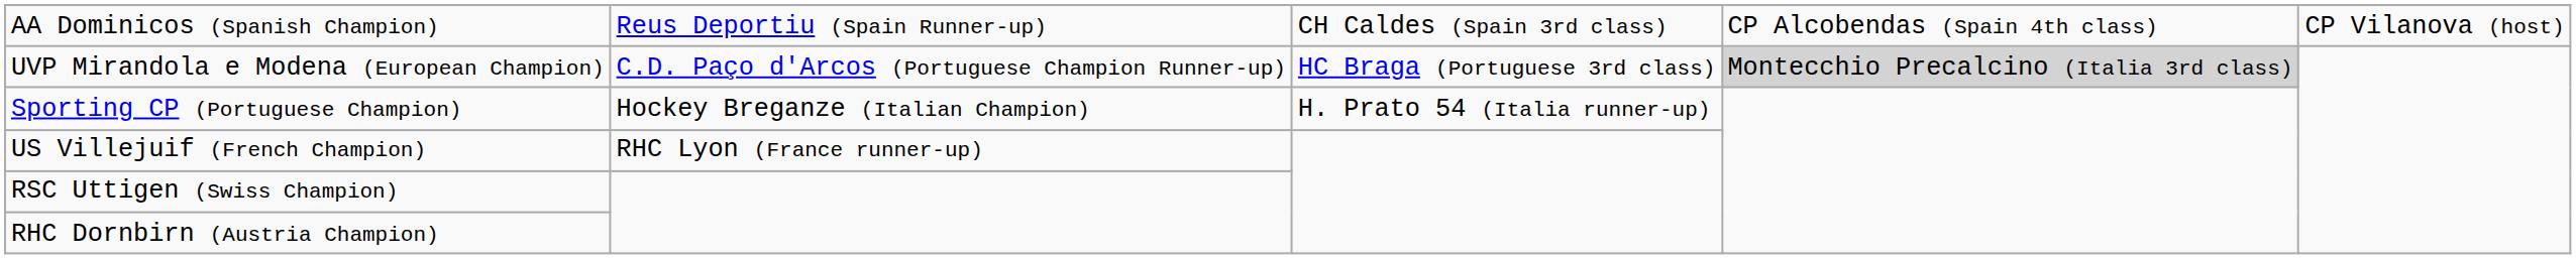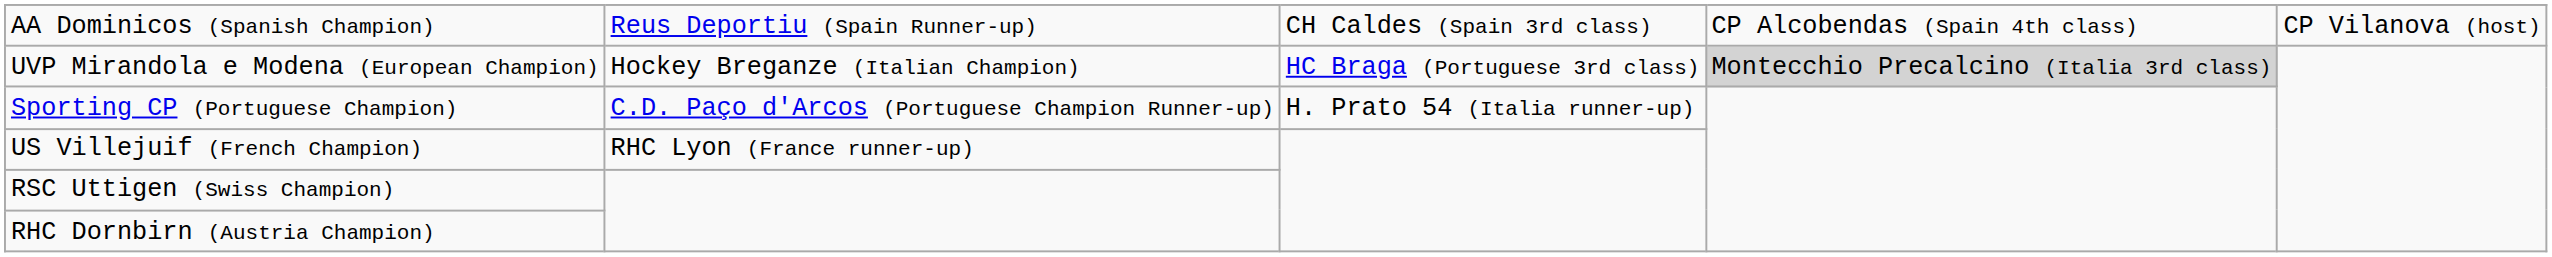 <table class="wikitable">
 <tr>
 <td> AA Dominicos <small>(Spanish Champion)</small></td>
 <td> <a href='#'>Reus Deportiu</a> <small>(Spain Runner-up)</small></td>
 <td> CH Caldes <small>(Spain 3rd class)</small></td>
 <td> CP Alcobendas <small>(Spain 4th class)</small></td>
 <td> CP Vilanova <small>(host)</small></td>
 </tr>
 <tr>
 <td> UVP Mirandola e Modena <small>(European Champion)</small></td>
-<td> <a href='#'>C.D. Paço d'Arcos</a> <small>(Portuguese Champion Runner-up)</small></td>
+<td> Hockey Breganze <small>(Italian Champion)</small></td>
 <td> <a href='#'>HC Braga</a> <small>(Portuguese 3rd class)</small></td>
 <td style="background: lightgrey;"> Montecchio Precalcino <small>(Italia 3rd class)</small></td>
 <td rowspan="5"></td>
 </tr>
 <tr>
 <td> <a href='#'>Sporting CP</a> <small>(Portuguese Champion)</small></td>
-<td> Hockey Breganze <small>(Italian Champion)</small></td>
+<td> <a href='#'>C.D. Paço d'Arcos</a> <small>(Portuguese Champion Runner-up)</small></td>
 <td> H. Prato 54 <small>(Italia runner-up)</small></td>
 <td rowspan="4"></td>
 </tr>
 <tr>
 <td> US Villejuif <small>(French Champion)</small></td>
 <td> RHC Lyon <small>(France runner-up)</small></td>
 <td rowspan="3"></td>
 </tr>
 <tr>
 <td> RSC Uttigen <small>(Swiss Champion)</small></td>
 <td rowspan="2"></td>
 </tr>
 <tr>
 <td> RHC Dornbirn <small>(Austria Champion)</small></td>
 </tr>
 </table>
